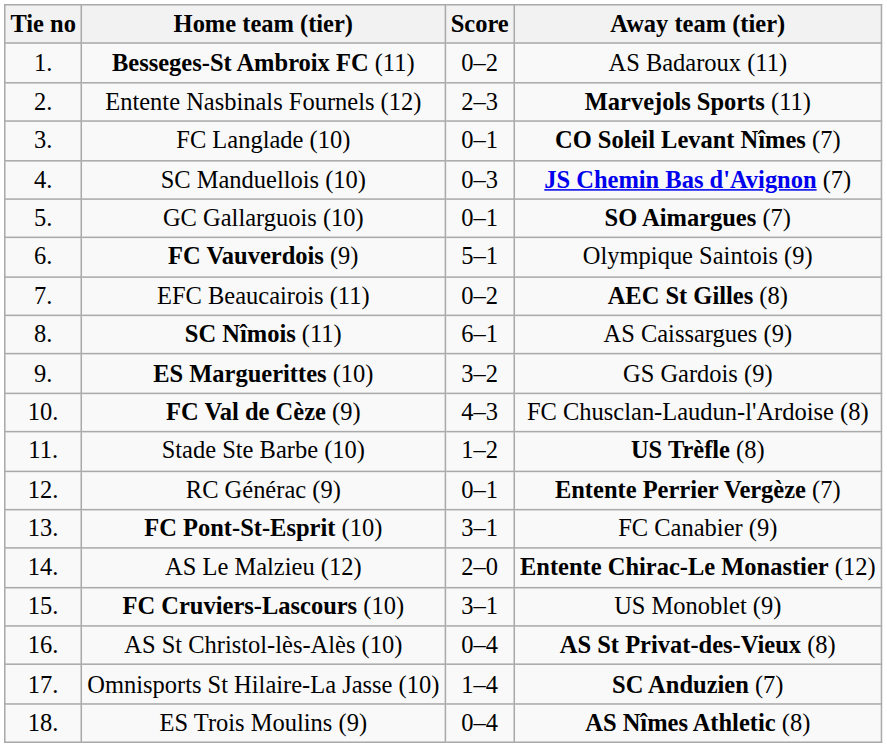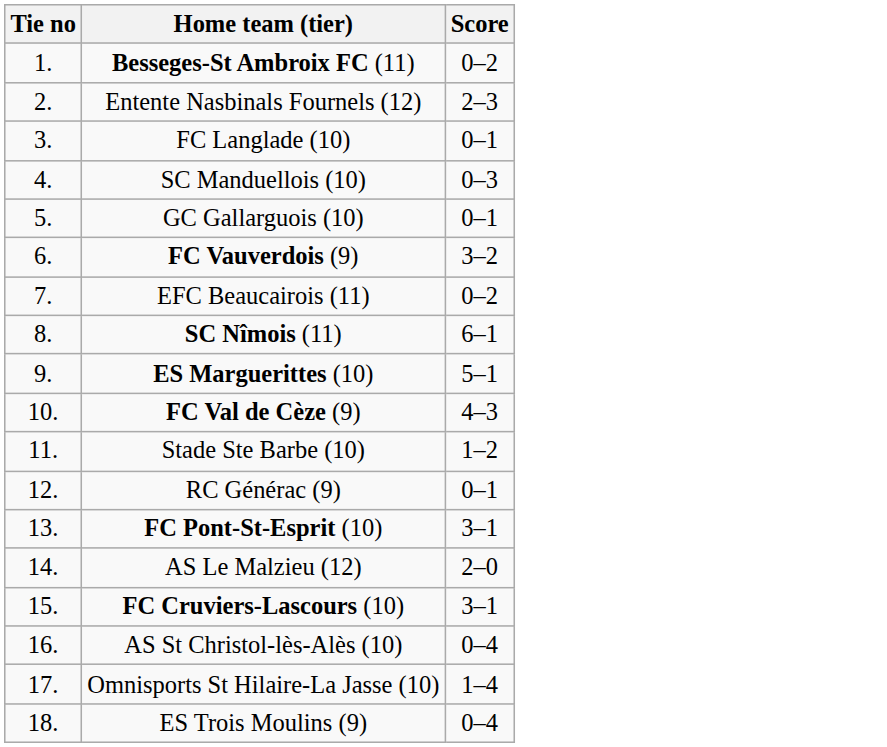 <table class="wikitable" style="text-align: center">
 <tr>
 <th>Tie no</th>
 <th>Home team (tier)</th>
 <th>Score</th>
-<th>Away team (tier)</th>
 </tr>
 <tr>
 <td>1.</td>
 <td><strong>Besseges-St Ambroix FC</strong> (11)</td>
 <td>0–2</td>
-<td>AS Badaroux (11)</td>
 </tr>
 <tr>
 <td>2.</td>
 <td>Entente Nasbinals Fournels (12)</td>
 <td>2–3 </td>
-<td><strong>Marvejols Sports</strong> (11)</td>
 </tr>
 <tr>
 <td>3.</td>
 <td>FC Langlade (10)</td>
 <td>0–1 </td>
-<td><strong>CO Soleil Levant Nîmes</strong> (7)</td>
 </tr>
 <tr>
 <td>4.</td>
 <td>SC Manduellois (10)</td>
 <td>0–3</td>
-<td><strong><a href='#'>JS Chemin Bas d'Avignon</a></strong> (7)</td>
 </tr>
 <tr>
 <td>5.</td>
 <td>GC Gallarguois (10)</td>
 <td>0–1</td>
-<td><strong>SO Aimargues</strong> (7)</td>
 </tr>
 <tr>
 <td>6.</td>
 <td><strong>FC Vauverdois</strong> (9)</td>
-<td>5–1</td>
-<td>Olympique Saintois (9)</td>
+<td>3–2</td>
 </tr>
 <tr>
 <td>7.</td>
 <td>EFC Beaucairois (11)</td>
 <td>0–2</td>
-<td><strong>AEC St Gilles</strong> (8)</td>
 </tr>
 <tr>
 <td>8.</td>
 <td><strong>SC Nîmois</strong> (11)</td>
 <td>6–1</td>
-<td>AS Caissargues (9)</td>
 </tr>
 <tr>
 <td>9.</td>
 <td><strong>ES Marguerittes</strong> (10)</td>
-<td>3–2</td>
-<td>GS Gardois (9)</td>
+<td>5–1</td>
 </tr>
 <tr>
 <td>10.</td>
 <td><strong>FC Val de Cèze</strong> (9)</td>
 <td>4–3</td>
-<td>FC Chusclan-Laudun-l'Ardoise (8)</td>
 </tr>
 <tr>
 <td>11.</td>
 <td>Stade Ste Barbe (10)</td>
 <td>1–2</td>
-<td><strong>US Trèfle</strong> (8)</td>
 </tr>
 <tr>
 <td>12.</td>
 <td>RC Générac (9)</td>
 <td>0–1</td>
-<td><strong>Entente Perrier Vergèze</strong> (7)</td>
 </tr>
 <tr>
 <td>13.</td>
 <td><strong>FC Pont-St-Esprit</strong> (10)</td>
 <td>3–1</td>
-<td>FC Canabier (9)</td>
 </tr>
 <tr>
 <td>14.</td>
 <td>AS Le Malzieu (12)</td>
 <td>2–0</td>
-<td><strong>Entente Chirac-Le Monastier</strong> (12)</td>
 </tr>
 <tr>
 <td>15.</td>
 <td><strong>FC Cruviers-Lascours</strong> (10)</td>
 <td>3–1</td>
-<td>US Monoblet (9)</td>
 </tr>
 <tr>
 <td>16.</td>
 <td>AS St Christol-lès-Alès (10)</td>
 <td>0–4</td>
-<td><strong>AS St Privat-des-Vieux</strong> (8)</td>
 </tr>
 <tr>
 <td>17.</td>
 <td>Omnisports St Hilaire-La Jasse (10)</td>
 <td>1–4 </td>
-<td><strong>SC Anduzien</strong> (7)</td>
 </tr>
 <tr>
 <td>18.</td>
 <td>ES Trois Moulins (9)</td>
 <td>0–4</td>
-<td><strong>AS Nîmes Athletic</strong> (8)</td>
 </tr>
 </table>
